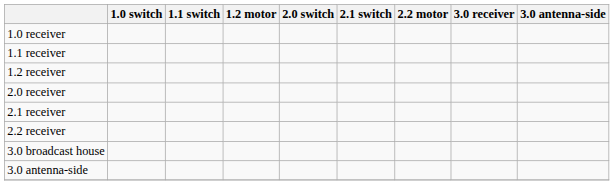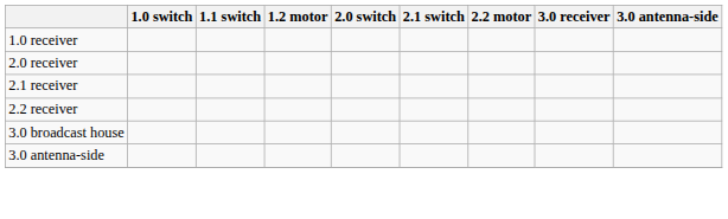 <table class="wikitable">
 <tr>
 <th></th>
 <th>1.0 switch</th>
 <th>1.1 switch</th>
 <th>1.2 motor</th>
 <th>2.0 switch</th>
 <th>2.1 switch</th>
 <th>2.2 motor</th>
 <th>3.0 receiver</th>
 <th>3.0 antenna-side</th>
 </tr>
 <tr>
 <td>1.0 receiver</td>
-<td></td>
-<td></td>
-<td></td>
-<td></td>
-<td></td>
-<td></td>
-<td></td>
-<td></td>
-</tr>
-<tr>
-<td>1.1 receiver</td>
-<td></td>
-<td></td>
-<td></td>
-<td></td>
-<td></td>
-<td></td>
-<td></td>
-<td></td>
-</tr>
-<tr>
-<td>1.2 receiver</td>
 <td></td>
 <td></td>
 <td></td>
 <td></td>
 <td></td>
 <td></td>
 <td></td>
 <td></td>
 </tr>
 <tr>
 <td>2.0 receiver</td>
 <td></td>
 <td></td>
 <td></td>
 <td></td>
 <td></td>
 <td></td>
 <td></td>
 <td></td>
 </tr>
 <tr>
 <td>2.1 receiver</td>
 <td></td>
 <td></td>
 <td></td>
 <td></td>
 <td></td>
 <td></td>
 <td></td>
 <td></td>
 </tr>
 <tr>
 <td>2.2 receiver</td>
 <td></td>
 <td></td>
 <td></td>
 <td></td>
 <td></td>
 <td></td>
 <td></td>
 <td></td>
 </tr>
 <tr>
 <td>3.0 broadcast house</td>
 <td></td>
 <td></td>
 <td></td>
 <td></td>
 <td></td>
 <td></td>
 <td></td>
 <td></td>
 </tr>
 <tr>
 <td>3.0 antenna-side</td>
 <td></td>
 <td></td>
 <td></td>
 <td></td>
 <td></td>
 <td></td>
 <td></td>
 <td></td>
 </tr>
 <tr>
 </tr>
 </table>
